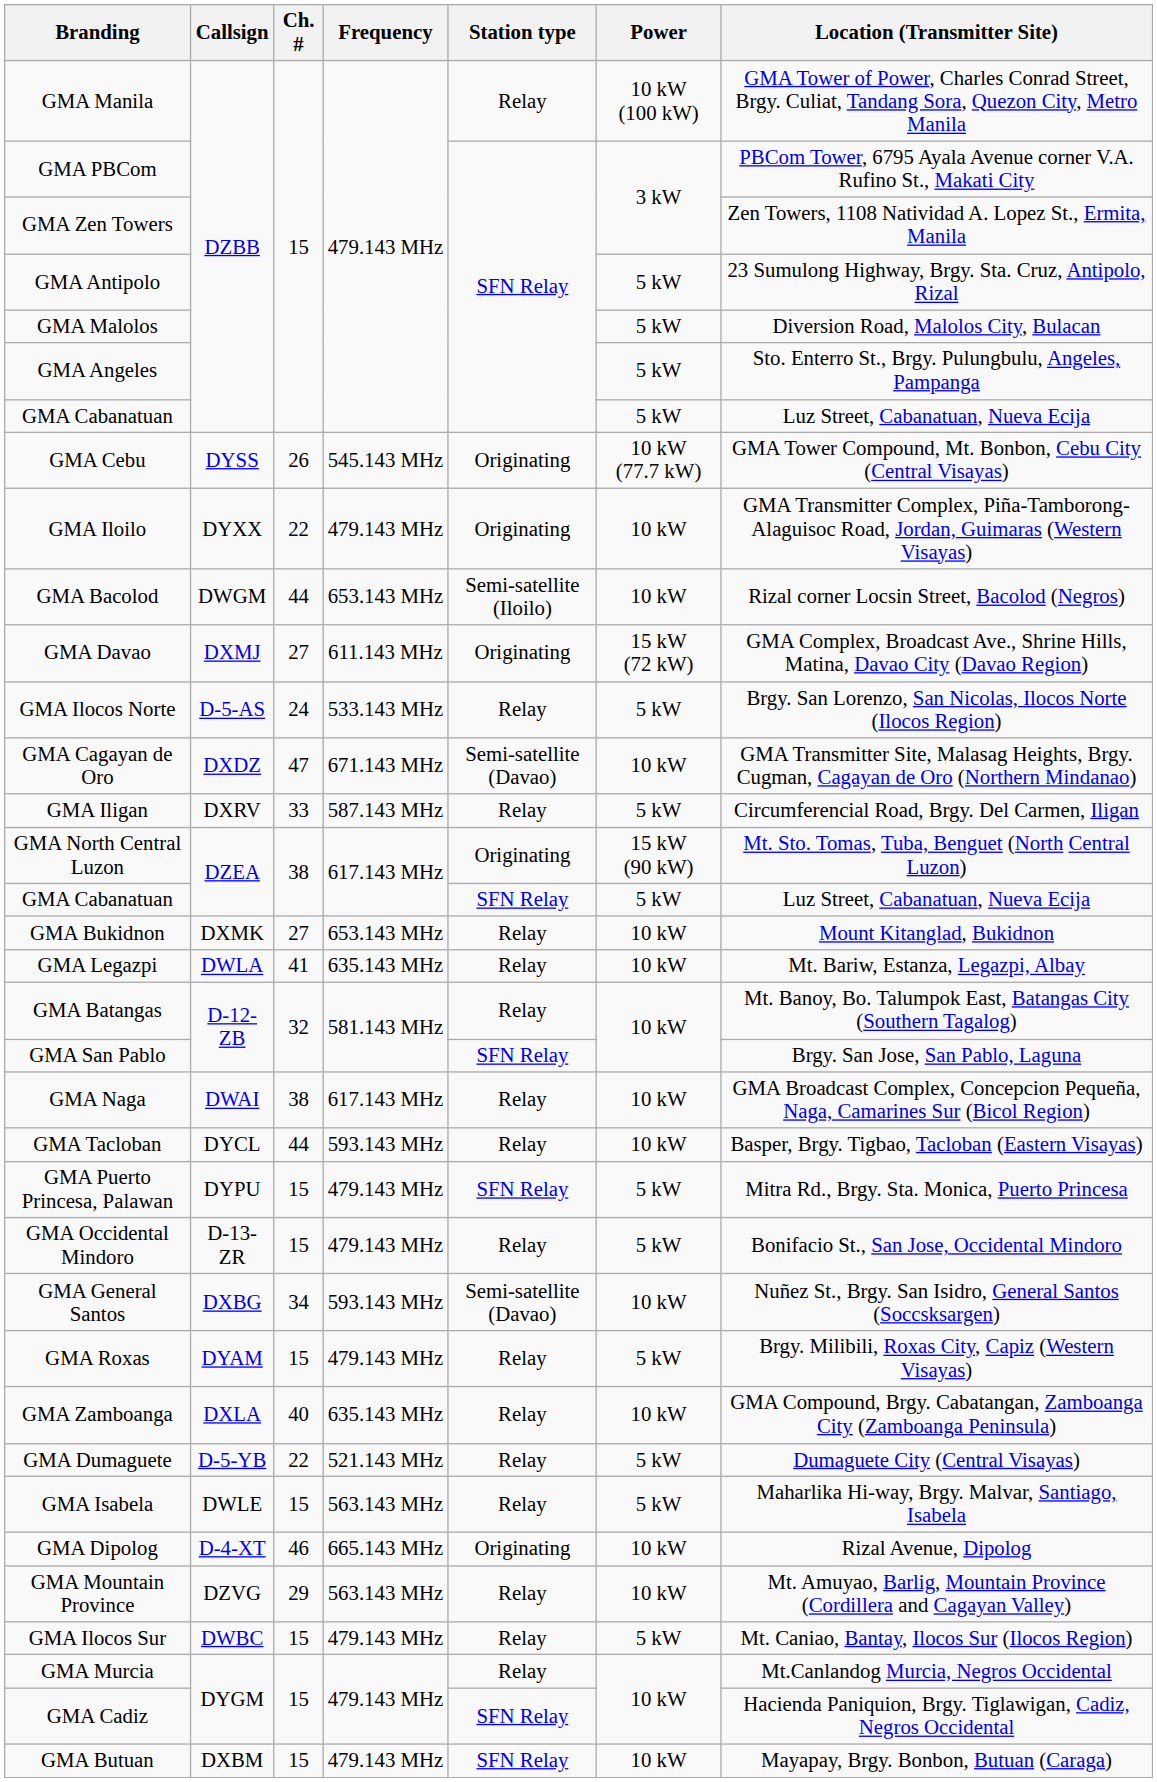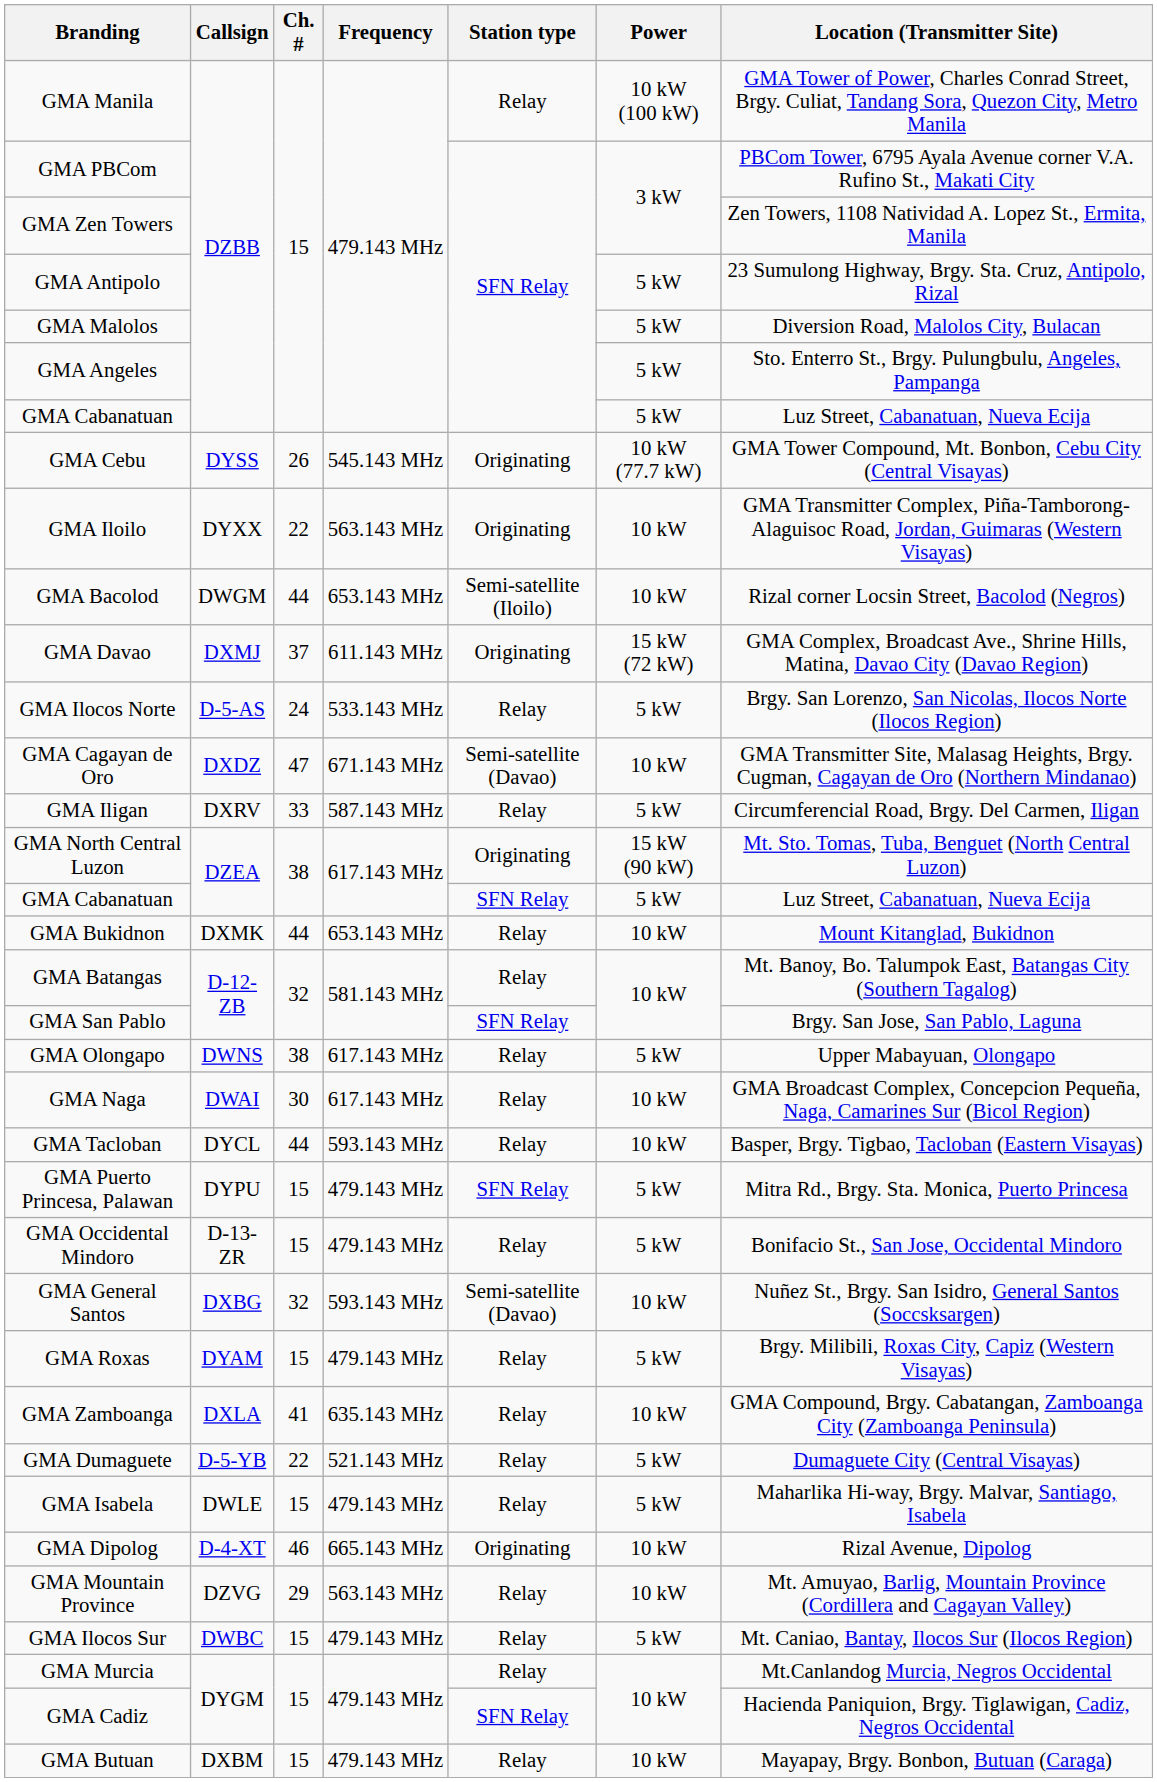 <table class="wikitable unsortable" style="width:100%; text-align:center;">
 <tr>
 <th>Branding</th>
 <th>Callsign</th>
 <th>Ch. #</th>
 <th>Frequency</th>
 <th>Station type</th>
 <th>Power</th>
 <th class="unsortable" width="325px">Location (Transmitter Site)</th>
 </tr>
 <tr>
 <td>GMA Manila</td>
 <td rowspan="7"><a href='#'>DZBB</a></td>
 <td rowspan="7">15</td>
 <td rowspan="7">479.143 MHz</td>
 <td>Relay</td>
 <td>10 kW (100 kW)</td>
 <td><a href='#'>GMA Tower of Power</a>, Charles Conrad Street, Brgy. Culiat, <a href='#'>Tandang Sora</a>, <a href='#'>Quezon City</a>, <a href='#'>Metro Manila</a></td>
 </tr>
 <tr>
 <td>GMA PBCom</td>
 <td rowspan="6"><a href='#'>SFN Relay</a></td>
 <td rowspan="2">3 kW</td>
 <td><a href='#'>PBCom Tower</a>, 6795 Ayala Avenue corner V.A. Rufino St., <a href='#'>Makati City</a></td>
 </tr>
 <tr>
 <td>GMA Zen Towers</td>
 <td>Zen Towers, 1108 Natividad A. Lopez St., <a href='#'>Ermita, Manila</a></td>
 </tr>
 <tr>
 <td>GMA Antipolo</td>
 <td>5 kW</td>
 <td>23 Sumulong Highway, Brgy. Sta. Cruz, <a href='#'>Antipolo, Rizal</a></td>
 </tr>
 <tr>
 <td>GMA Malolos</td>
 <td>5 kW</td>
 <td>Diversion Road, <a href='#'>Malolos City</a>, <a href='#'>Bulacan</a></td>
 </tr>
 <tr>
 <td>GMA Angeles</td>
 <td>5 kW</td>
 <td>Sto. Enterro St., Brgy. Pulungbulu, <a href='#'>Angeles, Pampanga</a></td>
 </tr>
 <tr>
 <td>GMA Cabanatuan</td>
 <td>5 kW</td>
 <td>Luz Street, <a href='#'>Cabanatuan</a>, <a href='#'>Nueva Ecija</a></td>
 </tr>
 <tr>
 <td>GMA Cebu</td>
 <td><a href='#'>DYSS</a></td>
 <td>26</td>
 <td>545.143 MHz</td>
 <td>Originating</td>
 <td>10 kW (77.7 kW)</td>
 <td>GMA Tower Compound, Mt. Bonbon, <a href='#'>Cebu City</a> (<a href='#'>Central Visayas</a>)</td>
 </tr>
 <tr>
 <td>GMA Iloilo</td>
 <td>DYXX</td>
 <td>22</td>
-<td>479.143 MHz</td>
+<td>563.143 MHz</td>
 <td>Originating</td>
 <td>10 kW</td>
 <td>GMA Transmitter Complex, Piña-Tamborong-Alaguisoc Road, <a href='#'>Jordan, Guimaras</a> (<a href='#'>Western Visayas</a>)</td>
 </tr>
 <tr>
 <td>GMA Bacolod</td>
 <td>DWGM</td>
 <td>44</td>
 <td>653.143 MHz</td>
 <td>Semi-satellite (Iloilo)</td>
 <td>10 kW</td>
 <td>Rizal corner Locsin Street, <a href='#'>Bacolod</a> (<a href='#'>Negros</a>)</td>
 </tr>
 <tr>
 <td>GMA Davao</td>
 <td><a href='#'>DXMJ</a></td>
-<td>27</td>
+<td>37</td>
 <td>611.143 MHz</td>
 <td>Originating</td>
 <td>15 kW (72 kW)</td>
 <td>GMA Complex, Broadcast Ave., Shrine Hills, Matina, <a href='#'>Davao City</a> (<a href='#'>Davao Region</a>)</td>
 </tr>
 <tr>
 <td>GMA Ilocos Norte</td>
 <td><a href='#'>D-5-AS</a></td>
 <td>24</td>
 <td>533.143 MHz</td>
 <td>Relay</td>
 <td>5 kW</td>
 <td>Brgy. San Lorenzo, <a href='#'>San Nicolas, Ilocos Norte</a> (<a href='#'>Ilocos Region</a>)</td>
 </tr>
 <tr>
 <td>GMA Cagayan de Oro</td>
 <td><a href='#'>DXDZ</a></td>
 <td>47</td>
 <td>671.143 MHz</td>
 <td>Semi-satellite (Davao)</td>
 <td>10 kW</td>
 <td>GMA Transmitter Site, Malasag Heights, Brgy. Cugman, <a href='#'>Cagayan de Oro</a> (<a href='#'>Northern Mindanao</a>)</td>
 </tr>
 <tr>
 <td>GMA Iligan</td>
 <td>DXRV</td>
 <td>33</td>
 <td>587.143 MHz</td>
 <td>Relay</td>
 <td>5 kW</td>
 <td>Circumferencial Road, Brgy. Del Carmen, <a href='#'>Iligan</a></td>
 </tr>
 <tr>
 <td>GMA North Central Luzon</td>
 <td rowspan=2><a href='#'>DZEA</a></td>
 <td rowspan=2>38</td>
 <td rowspan=2>617.143 MHz</td>
 <td>Originating</td>
 <td>15 kW (90 kW)</td>
 <td><a href='#'>Mt. Sto. Tomas</a>, <a href='#'>Tuba, Benguet</a> (<a href='#'>North</a> <a href='#'>Central Luzon</a>)</td>
 </tr>
 <tr>
 <td>GMA Cabanatuan</td>
 <td><a href='#'>SFN Relay</a></td>
 <td>5 kW</td>
 <td>Luz Street, <a href='#'>Cabanatuan</a>, <a href='#'>Nueva Ecija</a></td>
 </tr>
 <tr>
 <td>GMA Bukidnon</td>
 <td>DXMK</td>
-<td>27</td>
+<td>44</td>
 <td>653.143 MHz</td>
 <td>Relay</td>
 <td>10 kW</td>
 <td><a href='#'>Mount Kitanglad</a>, <a href='#'>Bukidnon</a></td>
-</tr>
-<tr>
-<td>GMA Legazpi</td>
-<td><a href='#'>DWLA</a></td>
-<td>41</td>
-<td>635.143 MHz</td>
-<td>Relay</td>
-<td>10 kW</td>
-<td>Mt. Bariw, Estanza, <a href='#'>Legazpi, Albay</a></td>
 </tr>
 <tr>
 <td>GMA Batangas</td>
 <td rowspan="2"><a href='#'>D-12-ZB</a></td>
 <td rowspan="2">32</td>
 <td rowspan="2">581.143 MHz</td>
 <td>Relay</td>
 <td rowspan="2">10 kW</td>
 <td>Mt. Banoy, Bo. Talumpok East, <a href='#'>Batangas City</a> (<a href='#'>Southern Tagalog</a>)</td>
 </tr>
 <tr>
 <td>GMA San Pablo</td>
 <td><a href='#'>SFN Relay</a></td>
 <td>Brgy. San Jose, <a href='#'>San Pablo, Laguna</a></td>
 </tr>
 <tr>
+<td>GMA Olongapo</td>
+<td><a href='#'>DWNS</a></td>
+<td>38</td>
+<td>617.143 MHz</td>
+<td>Relay</td>
+<td>5 kW</td>
+<td>Upper Mabayuan, <a href='#'>Olongapo</a></td>
+</tr>
+<tr>
 <td>GMA Naga</td>
 <td><a href='#'>DWAI</a></td>
-<td>38</td>
+<td>30</td>
 <td>617.143 MHz</td>
 <td>Relay</td>
 <td>10 kW</td>
 <td>GMA Broadcast Complex, Concepcion Pequeña, <a href='#'>Naga, Camarines Sur</a> (<a href='#'>Bicol Region</a>)</td>
 </tr>
 <tr>
 <td>GMA Tacloban</td>
 <td>DYCL</td>
 <td>44</td>
 <td>593.143 MHz</td>
 <td>Relay</td>
 <td>10 kW</td>
 <td>Basper, Brgy. Tigbao, <a href='#'>Tacloban</a> (<a href='#'>Eastern Visayas</a>)</td>
 </tr>
 <tr>
 <td>GMA Puerto Princesa, Palawan</td>
 <td>DYPU</td>
 <td>15</td>
 <td>479.143 MHz</td>
 <td><a href='#'>SFN Relay</a></td>
 <td>5 kW</td>
 <td>Mitra Rd., Brgy. Sta. Monica, <a href='#'>Puerto Princesa</a></td>
 </tr>
 <tr>
 <td>GMA Occidental Mindoro</td>
 <td>D-13-ZR</td>
 <td>15</td>
 <td>479.143 MHz</td>
 <td>Relay</td>
 <td>5 kW</td>
 <td>Bonifacio St., <a href='#'>San Jose, Occidental Mindoro</a></td>
 </tr>
 <tr>
 <td>GMA General Santos</td>
 <td><a href='#'>DXBG</a></td>
-<td>34</td>
+<td>32</td>
 <td>593.143 MHz</td>
 <td>Semi-satellite (Davao)</td>
 <td>10 kW</td>
 <td>Nuñez St., Brgy. San Isidro, <a href='#'>General Santos</a> (<a href='#'>Soccsksargen</a>)</td>
 </tr>
 <tr>
 <td>GMA Roxas</td>
 <td><a href='#'>DYAM</a></td>
 <td>15</td>
 <td>479.143 MHz</td>
 <td>Relay</td>
 <td>5 kW</td>
 <td>Brgy. Milibili, <a href='#'>Roxas City</a>, <a href='#'>Capiz</a> (<a href='#'>Western Visayas</a>)</td>
 </tr>
 <tr>
 <td>GMA Zamboanga</td>
 <td><a href='#'>DXLA</a></td>
-<td>40</td>
+<td>41</td>
 <td>635.143 MHz</td>
 <td>Relay</td>
 <td>10 kW</td>
 <td>GMA Compound, Brgy. Cabatangan, <a href='#'>Zamboanga City</a> (<a href='#'>Zamboanga Peninsula</a>)</td>
 </tr>
 <tr>
 <td>GMA Dumaguete</td>
 <td><a href='#'>D-5-YB</a></td>
 <td>22</td>
 <td>521.143 MHz</td>
 <td>Relay</td>
 <td>5 kW</td>
 <td><a href='#'>Dumaguete City</a> (<a href='#'>Central Visayas</a>)</td>
 </tr>
 <tr>
 <td>GMA Isabela</td>
 <td>DWLE</td>
 <td>15</td>
-<td>563.143 MHz</td>
+<td>479.143 MHz</td>
 <td>Relay</td>
 <td>5 kW</td>
 <td>Maharlika Hi-way, Brgy. Malvar, <a href='#'>Santiago, Isabela</a></td>
 </tr>
 <tr>
 <td>GMA Dipolog</td>
 <td><a href='#'>D-4-XT</a></td>
 <td>46</td>
 <td>665.143 MHz</td>
 <td>Originating</td>
 <td>10 kW</td>
 <td>Rizal Avenue, <a href='#'>Dipolog</a></td>
 </tr>
 <tr>
 <td>GMA Mountain Province</td>
 <td>DZVG</td>
 <td>29</td>
 <td>563.143 MHz</td>
 <td>Relay</td>
 <td>10 kW</td>
 <td>Mt. Amuyao, <a href='#'>Barlig</a>, <a href='#'>Mountain Province</a> (<a href='#'>Cordillera</a> and <a href='#'>Cagayan Valley</a>)</td>
 </tr>
 <tr>
 <td>GMA Ilocos Sur</td>
 <td><a href='#'>DWBC</a></td>
 <td>15</td>
 <td>479.143 MHz</td>
 <td>Relay</td>
 <td>5 kW</td>
 <td>Mt. Caniao, <a href='#'>Bantay</a>, <a href='#'>Ilocos Sur</a> (<a href='#'>Ilocos Region</a>)</td>
 </tr>
 <tr>
 <td>GMA Murcia</td>
 <td rowspan="2">DYGM</td>
 <td rowspan="2">15</td>
 <td rowspan="2">479.143 MHz</td>
 <td>Relay</td>
 <td rowspan="2">10 kW</td>
 <td>Mt.Canlandog <a href='#'>Murcia, Negros Occidental</a></td>
 </tr>
 <tr>
 <td>GMA Cadiz</td>
 <td><a href='#'>SFN Relay</a></td>
 <td>Hacienda Paniquion, Brgy. Tiglawigan, <a href='#'>Cadiz, Negros Occidental</a></td>
 </tr>
 <tr>
 <td>GMA Butuan</td>
 <td>DXBM</td>
 <td>15</td>
 <td>479.143 MHz</td>
-<td><a href='#'>SFN Relay</a></td>
+<td>Relay</td>
 <td>10 kW</td>
 <td>Mayapay, Brgy. Bonbon, <a href='#'>Butuan</a> (<a href='#'>Caraga</a>)</td>
 </tr>
 <tr>
 </tr>
 </table>
